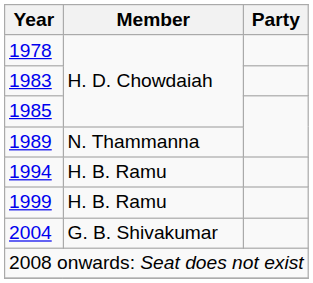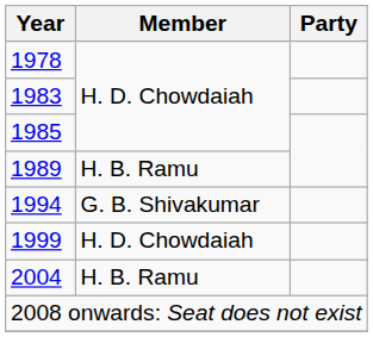 <table class="wikitable sortable">
 <tr>
 <th>Year</th>
 <th>Member</th>
 <th colspan="2">Party</th>
 </tr>
 <tr>
 <td><a href='#'>1978</a></td>
 <td rowspan="3">H. D. Chowdaiah</td>
 <td></td>
 </tr>
 <tr>
 <td><a href='#'>1983</a></td>
 <td></td>
 </tr>
 <tr>
 <td><a href='#'>1985</a></td>
 </tr>
 <tr>
 <td><a href='#'>1989</a></td>
-<td>N. Thammanna</td>
+<td>H. B. Ramu</td>
 </tr>
 <tr>
 <td><a href='#'>1994</a></td>
-<td>H. B. Ramu</td>
+<td>G. B. Shivakumar</td>
 <td></td>
 </tr>
 <tr>
 <td><a href='#'>1999</a></td>
-<td>H. B. Ramu</td>
+<td>H. D. Chowdaiah</td>
 <td></td>
 </tr>
 <tr>
 <td><a href='#'>2004</a></td>
-<td>G. B. Shivakumar</td>
+<td>H. B. Ramu</td>
 <td></td>
 </tr>
 <tr>
 <td colspan=4 align=center>2008 onwards: <em>Seat does not exist</em></td>
 </tr>
 <tr>
 </tr>
 </table>
